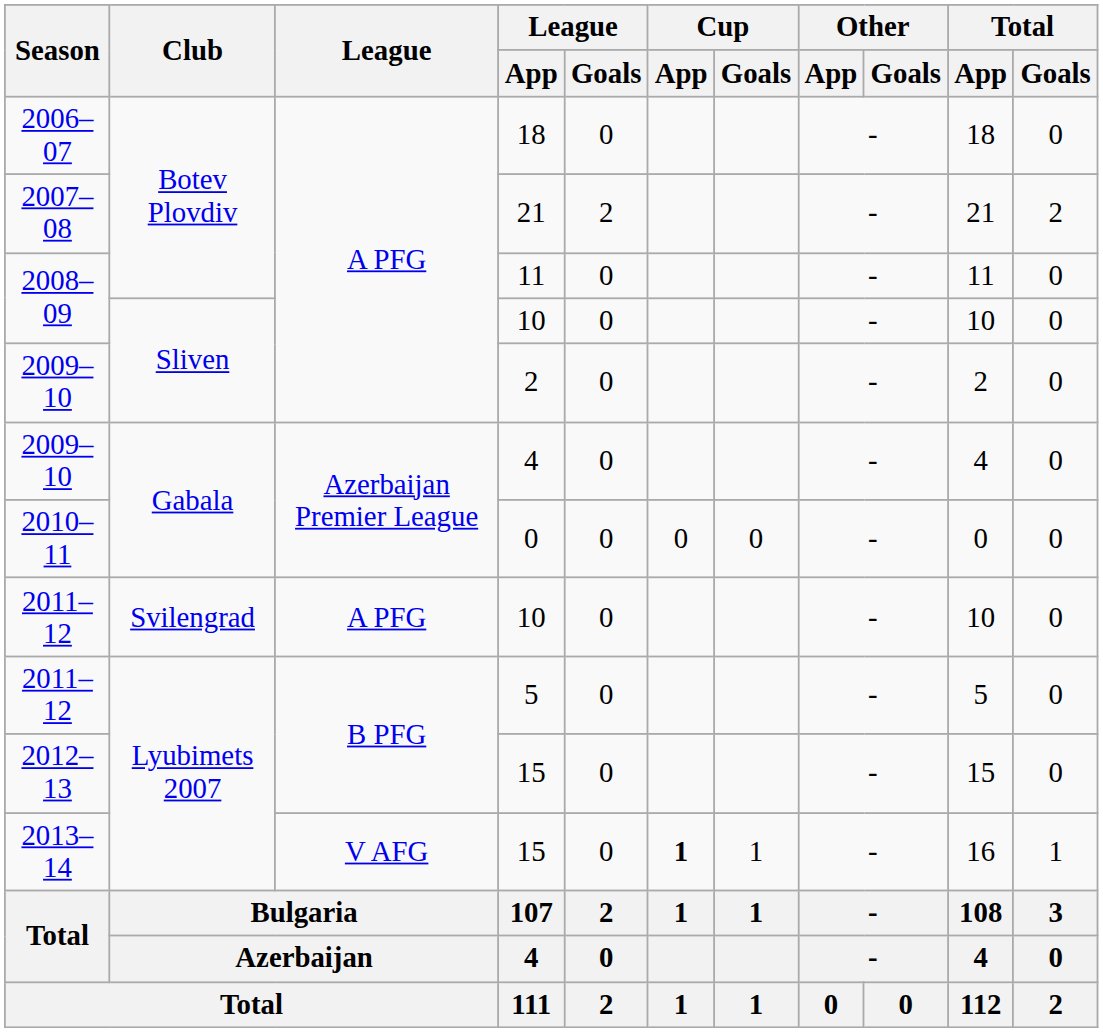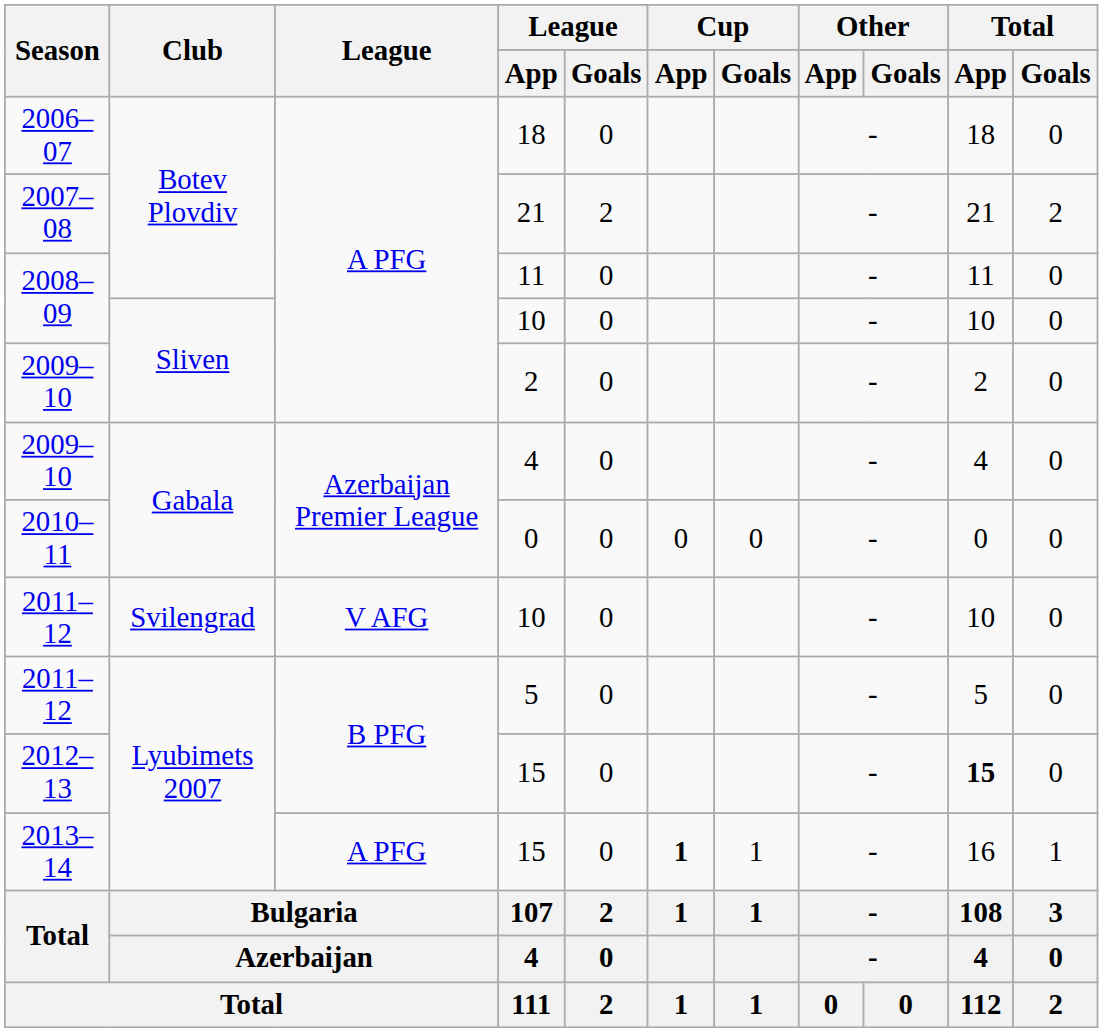 <table class="wikitable">
 <tr>
 <th rowspan=2>Season</th>
 <th ! rowspan=2>Club</th>
 <th ! rowspan=2>League</th>
 <th ! colspan=2>League</th>
 <th ! colspan=2>Cup</th>
 <th ! colspan=2>Other</th>
 <th colspan=3>Total</th>
 </tr>
 <tr>
 <th>App</th>
 <th>Goals</th>
 <th>App</th>
 <th>Goals</th>
 <th>App</th>
 <th>Goals</th>
 <th>App</th>
 <th>Goals</th>
 </tr>
 <tr align=center>
 <td><a href='#'>2006–07</a></td>
 <td rowspan="3"><a href='#'>Botev Plovdiv</a></td>
 <td rowspan="5"><a href='#'>A PFG</a></td>
 <td>18</td>
 <td>0</td>
 <td></td>
 <td></td>
 <td colspan="2">-</td>
 <td>18</td>
 <td>0</td>
 </tr>
 <tr align=center>
 <td><a href='#'>2007–08</a></td>
 <td>21</td>
 <td>2</td>
 <td></td>
 <td></td>
 <td colspan="2">-</td>
 <td>21</td>
 <td>2</td>
 </tr>
 <tr align=center>
 <td rowspan="2"><a href='#'>2008–09</a></td>
 <td>11</td>
 <td>0</td>
 <td></td>
 <td></td>
 <td colspan="2">-</td>
 <td>11</td>
 <td>0</td>
 </tr>
 <tr align=center>
 <td rowspan="2"><a href='#'>Sliven</a></td>
 <td>10</td>
 <td>0</td>
 <td></td>
 <td></td>
 <td colspan="2">-</td>
 <td>10</td>
 <td>0</td>
 </tr>
 <tr align=center>
 <td><a href='#'>2009–10</a></td>
 <td>2</td>
 <td>0</td>
 <td></td>
 <td></td>
 <td colspan="2">-</td>
 <td>2</td>
 <td>0</td>
 </tr>
 <tr align=center>
 <td><a href='#'>2009–10</a></td>
 <td rowspan="2"><a href='#'>Gabala</a></td>
 <td rowspan="2"><a href='#'>Azerbaijan Premier League</a></td>
 <td>4</td>
 <td>0</td>
 <td></td>
 <td></td>
 <td colspan="2">-</td>
 <td>4</td>
 <td>0</td>
 </tr>
 <tr align=center>
 <td><a href='#'>2010–11</a></td>
 <td>0</td>
 <td>0</td>
 <td>0</td>
 <td>0</td>
 <td colspan="2">-</td>
 <td>0</td>
 <td>0</td>
 </tr>
 <tr align=center>
 <td><a href='#'>2011–12</a></td>
 <td><a href='#'>Svilengrad</a></td>
-<td><a href='#'>A PFG</a></td>
+<td><a href='#'>V AFG</a></td>
 <td>10</td>
 <td>0</td>
 <td></td>
 <td></td>
 <td colspan="2">-</td>
 <td>10</td>
 <td>0</td>
 </tr>
 <tr align=center>
 <td><a href='#'>2011–12</a></td>
 <td rowspan="3"><a href='#'>Lyubimets 2007</a></td>
 <td rowspan="2"><a href='#'>B PFG</a></td>
 <td>5</td>
 <td>0</td>
 <td></td>
 <td></td>
 <td colspan="2">-</td>
 <td>5</td>
 <td>0</td>
 </tr>
 <tr align=center>
 <td><a href='#'>2012–13</a></td>
 <td>15</td>
 <td>0</td>
 <td></td>
 <td></td>
 <td colspan="2">-</td>
-<td>15</td>
+<td><strong>15</strong></td>
 <td>0</td>
 </tr>
 <tr align=center>
 <td><a href='#'>2013–14</a></td>
-<td><a href='#'>V AFG</a></td>
+<td><a href='#'>A PFG</a></td>
 <td>15</td>
 <td>0</td>
 <td><strong>1</strong></td>
 <td>1</td>
 <td colspan="2">-</td>
 <td>16</td>
 <td>1</td>
 </tr>
 <tr>
 <th rowspan=2>Total</th>
 <th colspan=2>Bulgaria</th>
 <th>107</th>
 <th>2</th>
 <th>1</th>
 <th>1</th>
 <th colspan="2">-</th>
 <th>108</th>
 <th>3</th>
 </tr>
 <tr>
 <th colspan=2>Azerbaijan</th>
 <th>4</th>
 <th>0</th>
 <th></th>
 <th></th>
 <th colspan="2">-</th>
 <th>4</th>
 <th>0</th>
 </tr>
 <tr align=center>
 <th colspan="3">Total</th>
 <th>111</th>
 <th>2</th>
 <th>1</th>
 <th>1</th>
 <th>0</th>
 <th>0</th>
 <th>112</th>
 <th>2</th>
 </tr>
 </table>
